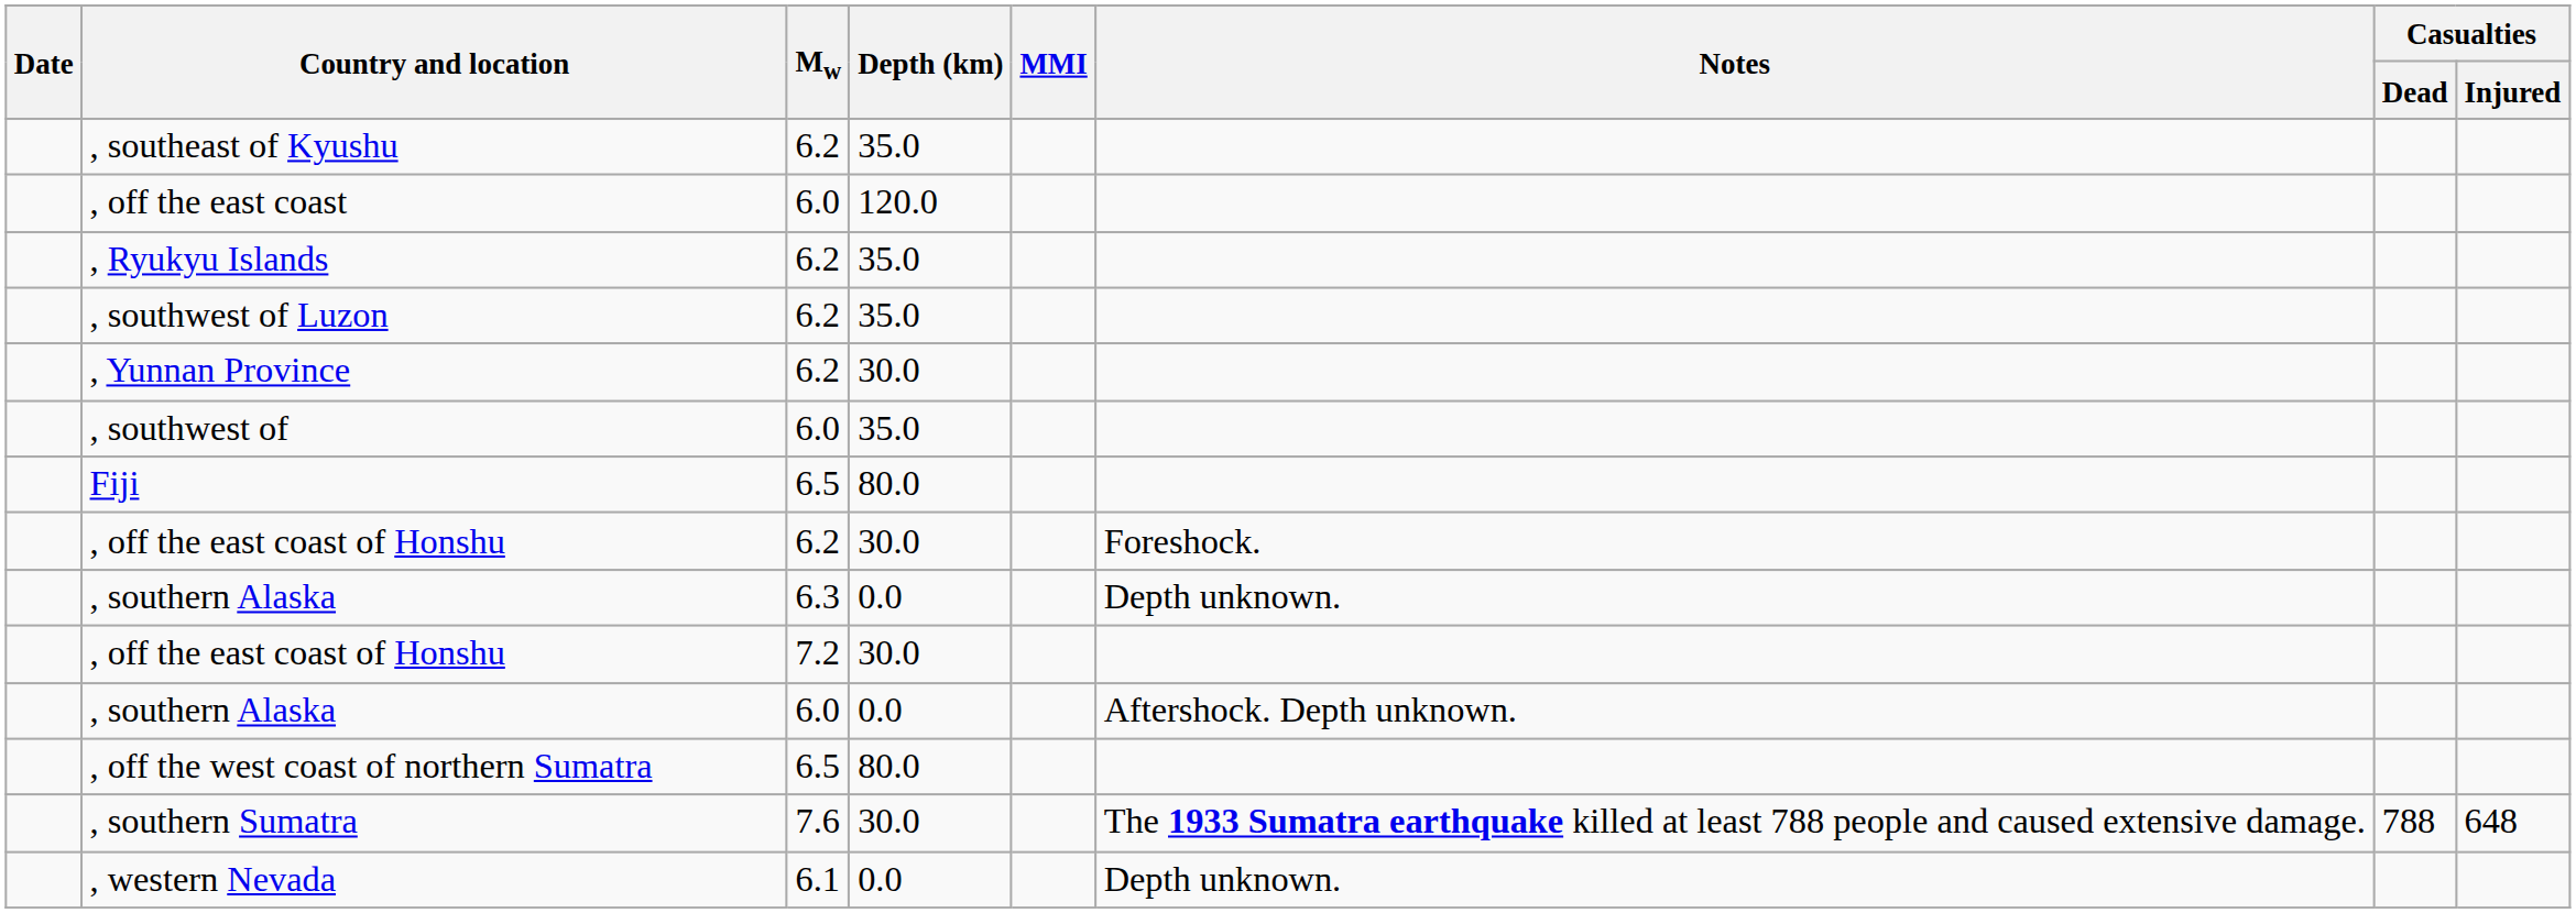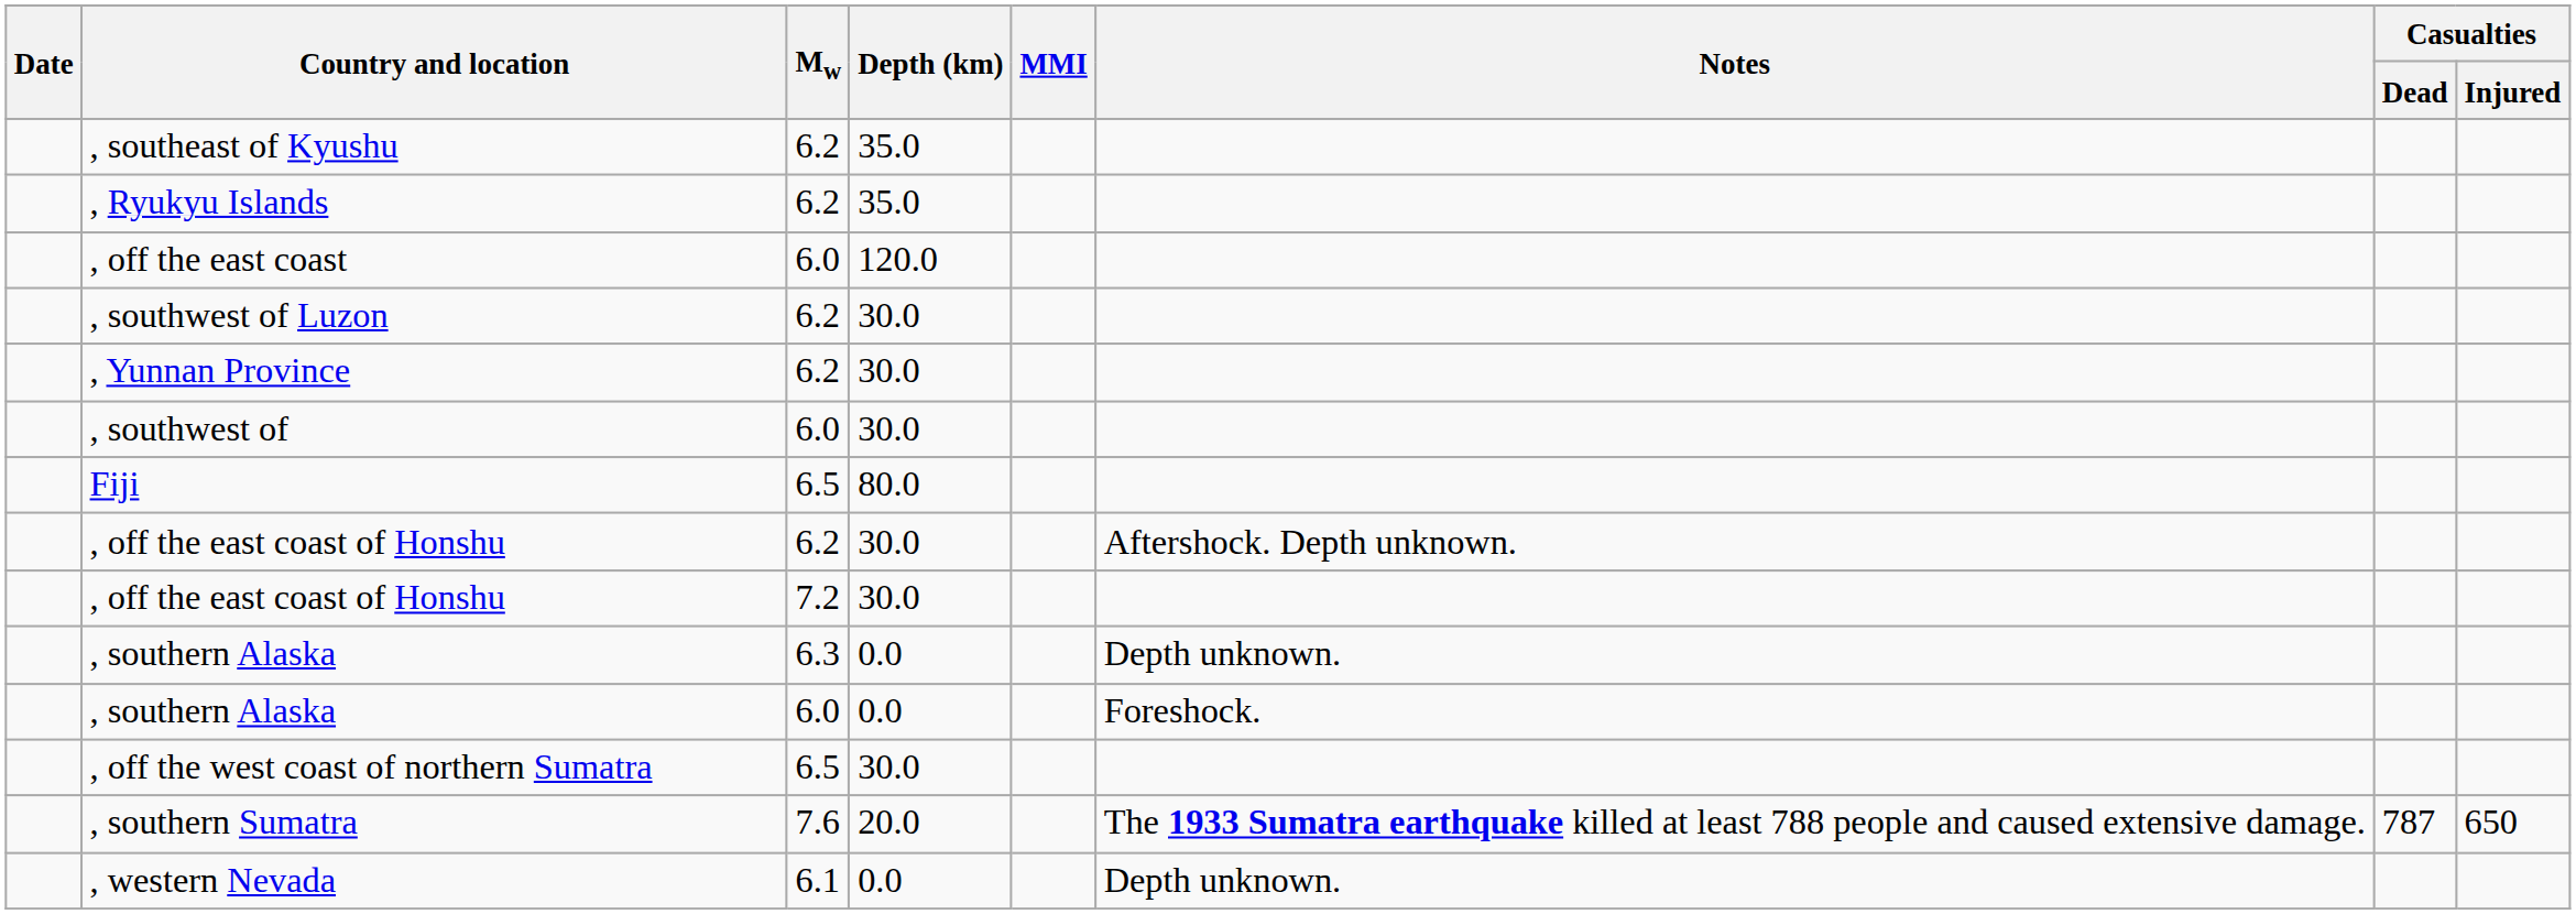 <table class="wikitable sortable sort-under" style="border:1px black; margin-left:1em;">
 <tr>
 <th rowspan="2"><small>Date</small></th>
 <th rowspan="2" style="width: 310px"><small>Country and location</small></th>
 <th rowspan="2"><small>M<sub>w</sub></small></th>
 <th rowspan="2"><small>Depth (km)</small></th>
 <th rowspan="2"><small><a href='#'>MMI</a></small></th>
 <th rowspan="2" class="unsortable"><small>Notes</small></th>
 <th colspan="2"><small>Casualties</small></th>
 </tr>
 <tr>
 <th><small>Dead</small></th>
 <th><small>Injured</small></th>
 </tr>
 <tr>
 <td></td>
 <td>, southeast of <a href='#'>Kyushu</a></td>
 <td>6.2</td>
 <td>35.0</td>
 <td></td>
 <td></td>
 <td></td>
 <td></td>
 </tr>
 <tr>
 <td></td>
+<td>, <a href='#'>Ryukyu Islands</a></td>
+<td>6.2</td>
+<td>35.0</td>
+<td></td>
+<td></td>
+<td></td>
+<td></td>
+</tr>
+<tr>
+<td></td>
 <td>, off the east coast</td>
 <td>6.0</td>
 <td>120.0</td>
 <td></td>
 <td></td>
 <td></td>
 <td></td>
 </tr>
 <tr>
 <td></td>
-<td>, <a href='#'>Ryukyu Islands</a></td>
-<td>6.2</td>
-<td>35.0</td>
-<td></td>
-<td></td>
-<td></td>
-<td></td>
-</tr>
-<tr>
-<td></td>
 <td>, southwest of <a href='#'>Luzon</a></td>
 <td>6.2</td>
-<td>35.0</td>
+<td>30.0</td>
 <td></td>
 <td></td>
 <td></td>
 <td></td>
 </tr>
 <tr>
 <td></td>
 <td>, <a href='#'>Yunnan Province</a></td>
 <td>6.2</td>
 <td>30.0</td>
 <td></td>
 <td></td>
 <td></td>
 <td></td>
 </tr>
 <tr>
 <td></td>
 <td>, southwest of</td>
 <td>6.0</td>
-<td>35.0</td>
+<td>30.0</td>
 <td></td>
 <td></td>
 <td></td>
 <td></td>
 </tr>
 <tr>
 <td></td>
 <td> <a href='#'>Fiji</a></td>
 <td>6.5</td>
 <td>80.0</td>
 <td></td>
 <td></td>
 <td></td>
 <td></td>
 </tr>
 <tr>
 <td></td>
 <td>, off the east coast of <a href='#'>Honshu</a></td>
 <td>6.2</td>
 <td>30.0</td>
 <td></td>
-<td>Foreshock.</td>
-<td></td>
-<td></td>
-</tr>
-<tr>
-<td></td>
-<td>, southern <a href='#'>Alaska</a></td>
-<td>6.3</td>
-<td>0.0</td>
-<td></td>
-<td>Depth unknown.</td>
+<td>Aftershock. Depth unknown.</td>
 <td></td>
 <td></td>
 </tr>
 <tr>
 <td></td>
 <td>, off the east coast of <a href='#'>Honshu</a></td>
 <td>7.2</td>
 <td>30.0</td>
 <td></td>
 <td></td>
 <td></td>
 <td></td>
 </tr>
 <tr>
 <td></td>
 <td>, southern <a href='#'>Alaska</a></td>
+<td>6.3</td>
+<td>0.0</td>
+<td></td>
+<td>Depth unknown.</td>
+<td></td>
+<td></td>
+</tr>
+<tr>
+<td></td>
+<td>, southern <a href='#'>Alaska</a></td>
 <td>6.0</td>
 <td>0.0</td>
 <td></td>
-<td>Aftershock. Depth unknown.</td>
+<td>Foreshock.</td>
 <td></td>
 <td></td>
 </tr>
 <tr>
 <td></td>
 <td>, off the west coast of northern <a href='#'>Sumatra</a></td>
 <td>6.5</td>
-<td>80.0</td>
+<td>30.0</td>
 <td></td>
 <td></td>
 <td></td>
 <td></td>
 </tr>
 <tr>
 <td></td>
 <td>, southern <a href='#'>Sumatra</a></td>
 <td>7.6</td>
-<td>30.0</td>
+<td>20.0</td>
 <td></td>
 <td>The <strong><a href='#'>1933 Sumatra earthquake</a></strong> killed at least 788 people and caused extensive damage.</td>
-<td>788</td>
-<td>648</td>
+<td>787</td>
+<td>650</td>
 </tr>
 <tr>
 <td></td>
 <td>, western <a href='#'>Nevada</a></td>
 <td>6.1</td>
 <td>0.0</td>
 <td></td>
 <td>Depth unknown.</td>
 <td></td>
 <td></td>
 </tr>
 </table>
